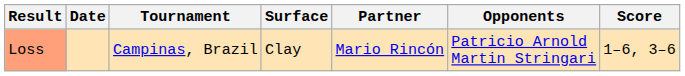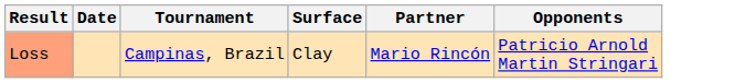 <table class="sortable wikitable">
 <tr>
 <th>Result</th>
 <th>Date</th>
 <th>Tournament</th>
 <th>Surface</th>
 <th>Partner</th>
 <th>Opponents</th>
-<th class="unsortable">Score</th>
 </tr>
 <tr style="background:moccasin;">
 <td bgcolor=FFA07A>Loss</td>
 <td></td>
 <td><a href='#'>Campinas</a>, Brazil</td>
 <td>Clay</td>
 <td> <a href='#'>Mario Rincón</a></td>
 <td> <a href='#'>Patricio Arnold</a><br> <a href='#'>Martin Stringari</a></td>
-<td>1–6, 3–6</td>
 </tr>
 </table>
